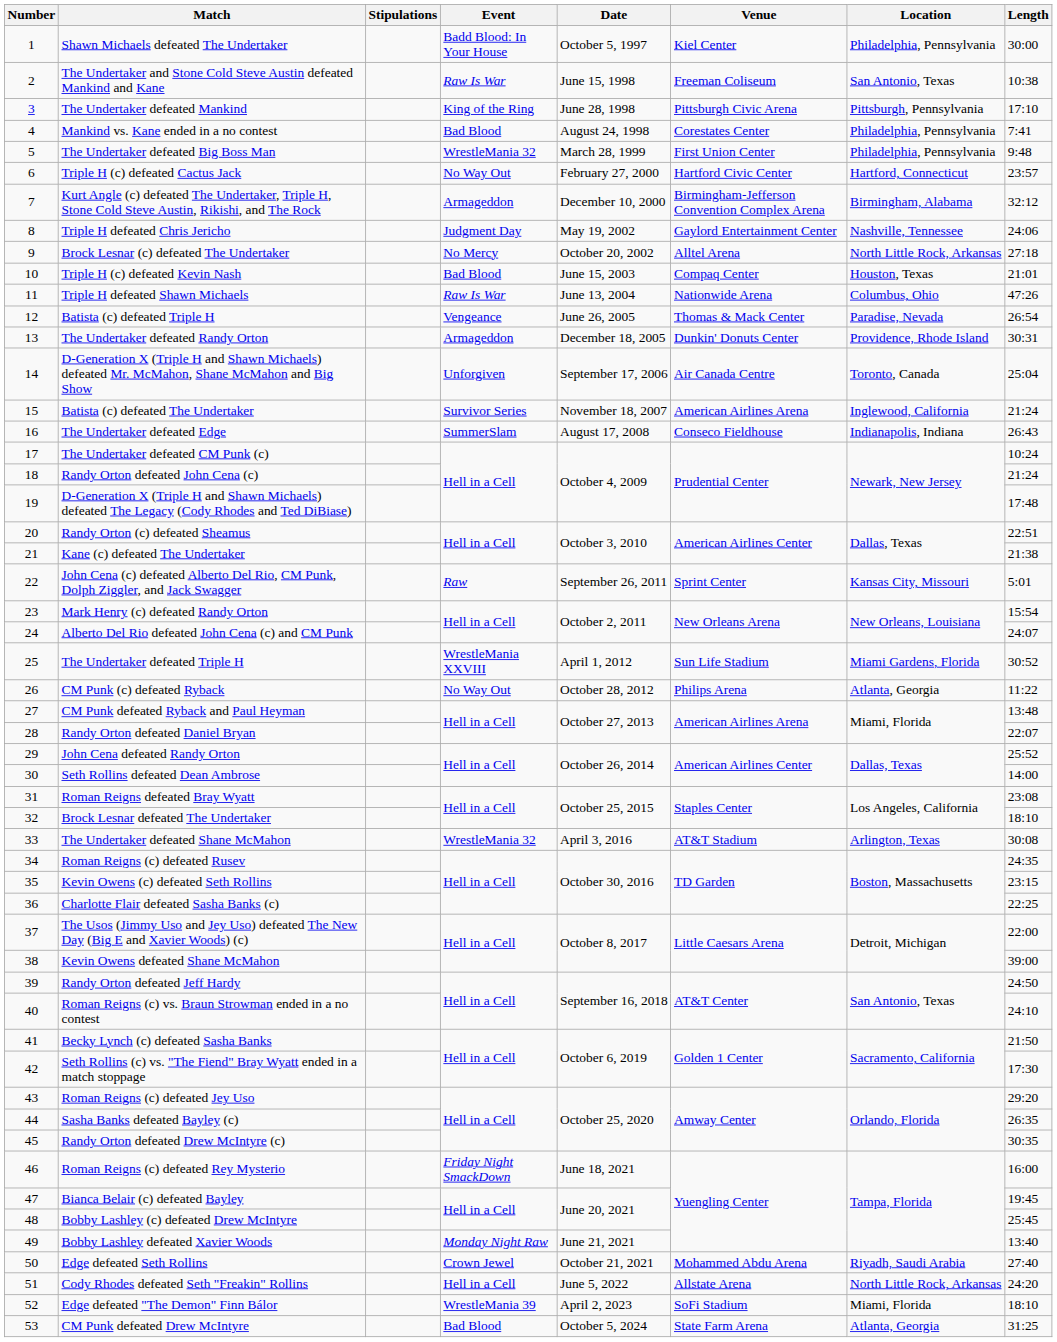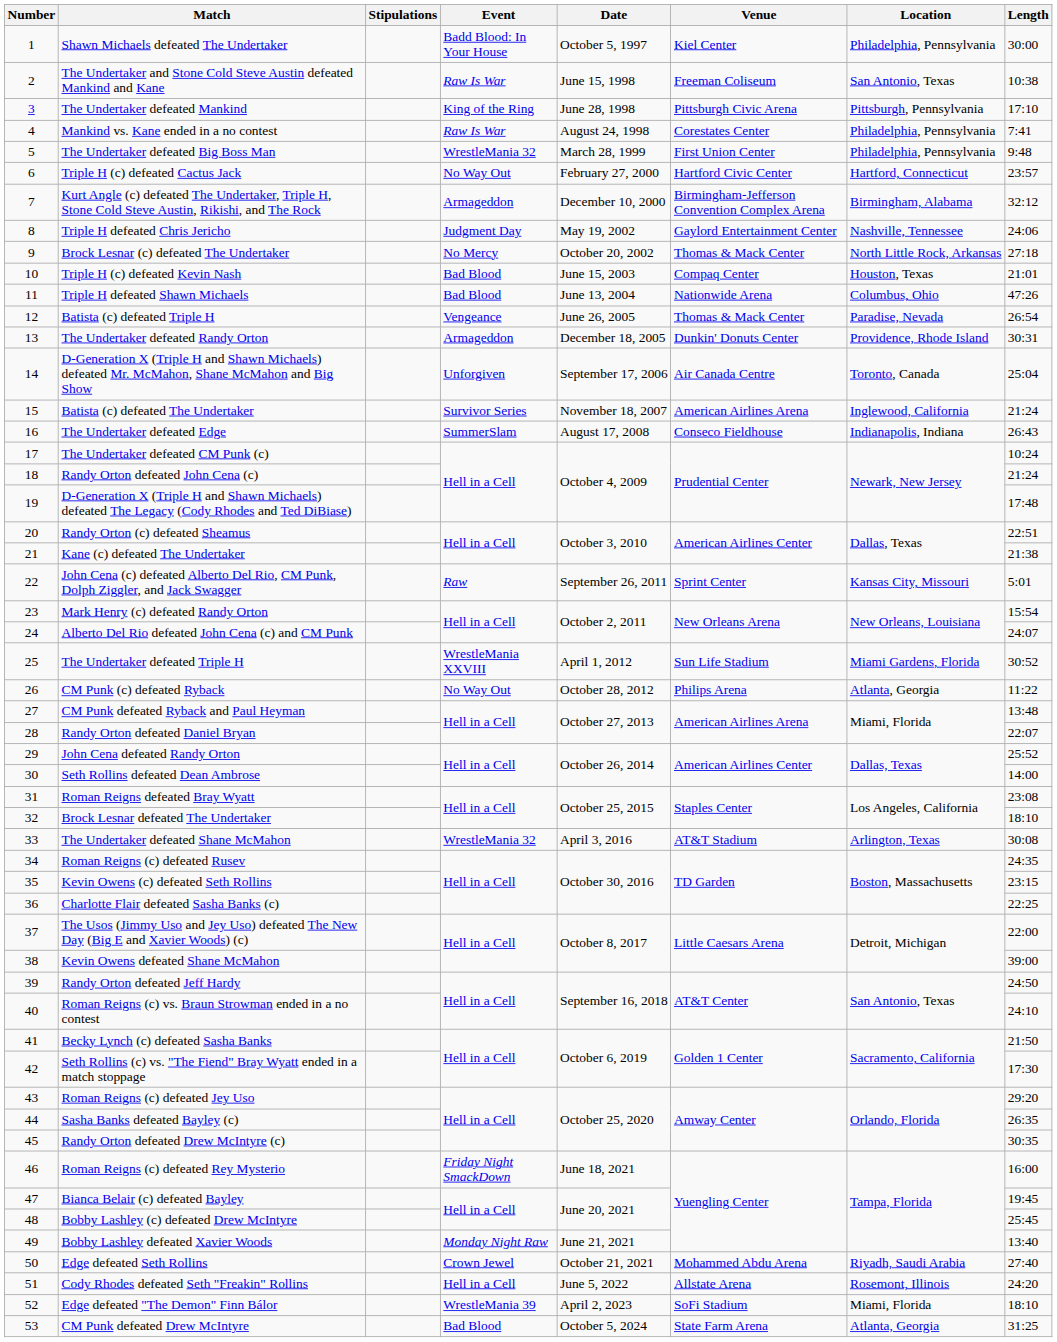 <table class="wikitable sortable">
 <tr>
 <th>Number</th>
 <th>Match</th>
 <th>Stipulations</th>
 <th>Event</th>
 <th>Date</th>
 <th>Venue</th>
 <th>Location</th>
 <th>Length</th>
 </tr>
 <tr>
 <td align=center>1</td>
 <td><a href='#'>Shawn Michaels</a> defeated <a href='#'>The Undertaker</a></td>
 <td></td>
 <td><a href='#'>Badd Blood: In Your House</a></td>
 <td>October 5, 1997</td>
 <td><a href='#'>Kiel Center</a></td>
 <td><a href='#'>Philadelphia</a>, Pennsylvania</td>
 <td>30:00</td>
 </tr>
 <tr>
 <td align=center>2</td>
 <td><a href='#'>The Undertaker</a> and <a href='#'>Stone Cold Steve Austin</a> defeated <a href='#'>Mankind</a> and <a href='#'>Kane</a></td>
 <td></td>
 <td><em><a href='#'>Raw Is War</a></em></td>
 <td>June 15, 1998</td>
 <td><a href='#'>Freeman Coliseum</a></td>
 <td><a href='#'>San Antonio</a>, Texas</td>
 <td>10:38</td>
 </tr>
 <tr>
 <td align=center><a href='#'>3</a></td>
 <td><a href='#'>The Undertaker</a> defeated <a href='#'>Mankind</a></td>
 <td></td>
 <td><a href='#'>King of the Ring</a></td>
 <td>June 28, 1998</td>
 <td><a href='#'>Pittsburgh Civic Arena</a></td>
 <td><a href='#'>Pittsburgh</a>, Pennsylvania</td>
 <td>17:10</td>
 </tr>
 <tr>
 <td align=center>4</td>
 <td><a href='#'>Mankind</a> vs. <a href='#'>Kane</a> ended in a no contest</td>
 <td></td>
-<td><a href='#'>Bad Blood</a></td>
+<td><em><a href='#'>Raw Is War</a></em></td>
 <td>August 24, 1998</td>
 <td><a href='#'>Corestates Center</a></td>
 <td><a href='#'>Philadelphia</a>, Pennsylvania</td>
 <td>7:41</td>
 </tr>
 <tr>
 <td align=center>5</td>
 <td><a href='#'>The Undertaker</a> defeated <a href='#'>Big Boss Man</a></td>
 <td></td>
 <td><a href='#'>WrestleMania 32</a></td>
 <td>March 28, 1999</td>
 <td><a href='#'>First Union Center</a></td>
 <td><a href='#'>Philadelphia</a>, Pennsylvania</td>
 <td>9:48</td>
 </tr>
 <tr>
 <td align=center>6</td>
 <td><a href='#'>Triple H</a> (c) defeated <a href='#'>Cactus Jack</a></td>
 <td></td>
 <td><a href='#'>No Way Out</a></td>
 <td>February 27, 2000</td>
 <td><a href='#'>Hartford Civic Center</a></td>
 <td><a href='#'>Hartford, Connecticut</a></td>
 <td>23:57</td>
 </tr>
 <tr>
 <td align=center>7</td>
 <td><a href='#'>Kurt Angle</a> (c) defeated <a href='#'>The Undertaker</a>, <a href='#'>Triple H</a>, <a href='#'>Stone Cold Steve Austin</a>, <a href='#'>Rikishi</a>, and <a href='#'>The Rock</a></td>
 <td></td>
 <td><a href='#'>Armageddon</a></td>
 <td>December 10, 2000</td>
 <td><a href='#'>Birmingham-Jefferson Convention Complex Arena</a></td>
 <td><a href='#'>Birmingham, Alabama</a></td>
 <td>32:12</td>
 </tr>
 <tr>
 <td align=center>8</td>
 <td><a href='#'>Triple H</a> defeated <a href='#'>Chris Jericho</a></td>
 <td></td>
 <td><a href='#'>Judgment Day</a></td>
 <td>May 19, 2002</td>
 <td><a href='#'>Gaylord Entertainment Center</a></td>
 <td><a href='#'>Nashville, Tennessee</a></td>
 <td>24:06</td>
 </tr>
 <tr>
 <td align=center>9</td>
 <td><a href='#'>Brock Lesnar</a> (c) defeated <a href='#'>The Undertaker</a></td>
 <td></td>
 <td><a href='#'>No Mercy</a></td>
 <td>October 20, 2002</td>
-<td><a href='#'>Alltel Arena</a></td>
+<td><a href='#'>Thomas & Mack Center</a></td>
 <td style="white-space:nowrap;"><a href='#'>North Little Rock, Arkansas</a></td>
 <td>27:18</td>
 </tr>
 <tr>
 <td align=center>10</td>
 <td><a href='#'>Triple H</a> (c) defeated <a href='#'>Kevin Nash</a></td>
 <td></td>
 <td><a href='#'>Bad Blood</a></td>
 <td>June 15, 2003</td>
 <td><a href='#'>Compaq Center</a></td>
 <td><a href='#'>Houston</a>, Texas</td>
 <td>21:01</td>
 </tr>
 <tr>
 <td align=center>11</td>
 <td><a href='#'>Triple H</a> defeated <a href='#'>Shawn Michaels</a></td>
 <td></td>
-<td><em><a href='#'>Raw Is War</a></em></td>
+<td><a href='#'>Bad Blood</a></td>
 <td>June 13, 2004</td>
 <td><a href='#'>Nationwide Arena</a></td>
 <td><a href='#'>Columbus, Ohio</a></td>
 <td>47:26</td>
 </tr>
 <tr>
 <td align=center>12</td>
 <td><a href='#'>Batista</a> (c) defeated <a href='#'>Triple H</a></td>
 <td></td>
 <td><a href='#'>Vengeance</a></td>
 <td>June 26, 2005</td>
 <td><a href='#'>Thomas & Mack Center</a></td>
 <td><a href='#'>Paradise, Nevada</a></td>
 <td>26:54</td>
 </tr>
 <tr>
 <td align=center>13</td>
 <td><a href='#'>The Undertaker</a> defeated <a href='#'>Randy Orton</a></td>
 <td></td>
 <td><a href='#'>Armageddon</a></td>
 <td>December 18, 2005</td>
 <td><a href='#'>Dunkin' Donuts Center</a></td>
 <td><a href='#'>Providence, Rhode Island</a></td>
 <td>30:31</td>
 </tr>
 <tr>
 <td align=center>14</td>
 <td><a href='#'>D-Generation X</a> (<a href='#'>Triple H</a> and <a href='#'>Shawn Michaels</a>) defeated <a href='#'>Mr. McMahon</a>, <a href='#'>Shane McMahon</a> and <a href='#'>Big Show</a></td>
 <td></td>
 <td><a href='#'>Unforgiven</a></td>
 <td style="white-space:nowrap;">September 17, 2006</td>
 <td><a href='#'>Air Canada Centre</a></td>
 <td><a href='#'>Toronto</a>, Canada</td>
 <td>25:04</td>
 </tr>
 <tr>
 <td align=center>15</td>
 <td><a href='#'>Batista</a> (c) defeated <a href='#'>The Undertaker</a></td>
 <td></td>
 <td><a href='#'>Survivor Series</a></td>
 <td>November 18, 2007</td>
 <td><a href='#'>American Airlines Arena</a></td>
 <td><a href='#'>Inglewood, California</a></td>
 <td>21:24</td>
 </tr>
 <tr>
 <td align=center>16</td>
 <td><a href='#'>The Undertaker</a> defeated <a href='#'>Edge</a></td>
 <td></td>
 <td><a href='#'>SummerSlam</a></td>
 <td>August 17, 2008</td>
 <td><a href='#'>Conseco Fieldhouse</a></td>
 <td><a href='#'>Indianapolis</a>, Indiana</td>
 <td>26:43</td>
 </tr>
 <tr>
 <td align=center>17</td>
 <td><a href='#'>The Undertaker</a> defeated <a href='#'>CM Punk</a> (c)</td>
 <td></td>
 <td rowspan=3><a href='#'>Hell in a Cell</a></td>
 <td rowspan=3>October 4, 2009</td>
 <td rowspan=3><a href='#'>Prudential Center</a></td>
 <td rowspan=3><a href='#'>Newark, New Jersey</a></td>
 <td>10:24</td>
 </tr>
 <tr>
 <td align=center>18</td>
 <td><a href='#'>Randy Orton</a> defeated <a href='#'>John Cena</a> (c)</td>
 <td></td>
 <td>21:24</td>
 </tr>
 <tr>
 <td align=center>19</td>
 <td><a href='#'>D-Generation X</a> (<a href='#'>Triple H</a> and <a href='#'>Shawn Michaels</a>) defeated <a href='#'>The Legacy</a> (<a href='#'>Cody Rhodes</a> and <a href='#'>Ted DiBiase</a>)</td>
 <td></td>
 <td>17:48</td>
 </tr>
 <tr>
 <td align=center>20</td>
 <td><a href='#'>Randy Orton</a> (c) defeated <a href='#'>Sheamus</a></td>
 <td></td>
 <td rowspan=2><a href='#'>Hell in a Cell</a></td>
 <td rowspan=2>October 3, 2010</td>
 <td rowspan=2><a href='#'>American Airlines Center</a></td>
 <td rowspan=2><a href='#'>Dallas</a>, Texas</td>
 <td>22:51</td>
 </tr>
 <tr>
 <td align=center>21</td>
 <td><a href='#'>Kane</a> (c) defeated <a href='#'>The Undertaker</a></td>
 <td></td>
 <td>21:38</td>
 </tr>
 <tr>
 <td align=center>22</td>
 <td><a href='#'>John Cena</a> (c) defeated <a href='#'>Alberto Del Rio</a>, <a href='#'>CM Punk</a>, <a href='#'>Dolph Ziggler</a>, and <a href='#'>Jack Swagger</a></td>
 <td></td>
 <td><em><a href='#'>Raw</a></em><br></td>
 <td>September 26, 2011</td>
 <td><a href='#'>Sprint Center</a></td>
 <td><a href='#'>Kansas City, Missouri</a></td>
 <td>5:01</td>
 </tr>
 <tr>
 <td align=center>23</td>
 <td><a href='#'>Mark Henry</a> (c) defeated <a href='#'>Randy Orton</a></td>
 <td></td>
 <td rowspan=2><a href='#'>Hell in a Cell</a></td>
 <td rowspan=2>October 2, 2011</td>
 <td rowspan=2><a href='#'>New Orleans Arena</a></td>
 <td rowspan=2><a href='#'>New Orleans, Louisiana</a></td>
 <td>15:54</td>
 </tr>
 <tr>
 <td align=center>24</td>
 <td><a href='#'>Alberto Del Rio</a> defeated <a href='#'>John Cena</a> (c) and <a href='#'>CM Punk</a></td>
 <td></td>
 <td>24:07</td>
 </tr>
 <tr>
 <td align=center>25</td>
 <td><a href='#'>The Undertaker</a> defeated <a href='#'>Triple H</a></td>
 <td></td>
 <td><a href='#'>WrestleMania XXVIII</a></td>
 <td>April 1, 2012</td>
 <td><a href='#'>Sun Life Stadium</a></td>
 <td><a href='#'>Miami Gardens, Florida</a></td>
 <td>30:52</td>
 </tr>
 <tr>
 <td align=center>26</td>
 <td><a href='#'>CM Punk</a> (c) defeated <a href='#'>Ryback</a></td>
 <td></td>
 <td><a href='#'>No Way Out</a></td>
 <td>October 28, 2012</td>
 <td><a href='#'>Philips Arena</a></td>
 <td><a href='#'>Atlanta</a>, Georgia</td>
 <td>11:22</td>
 </tr>
 <tr>
 <td align=center>27</td>
 <td><a href='#'>CM Punk</a> defeated <a href='#'>Ryback</a> and <a href='#'>Paul Heyman</a></td>
 <td></td>
 <td rowspan=2><a href='#'>Hell in a Cell</a></td>
 <td rowspan=2>October 27, 2013</td>
 <td rowspan=2><a href='#'>American Airlines Arena</a></td>
 <td rowspan=2>Miami, Florida</td>
 <td>13:48</td>
 </tr>
 <tr>
 <td align=center>28</td>
 <td><a href='#'>Randy Orton</a> defeated <a href='#'>Daniel Bryan</a></td>
 <td></td>
 <td>22:07</td>
 </tr>
 <tr>
 <td align=center>29</td>
 <td><a href='#'>John Cena</a> defeated <a href='#'>Randy Orton</a></td>
 <td></td>
 <td rowspan=2><a href='#'>Hell in a Cell</a></td>
 <td rowspan=2>October 26, 2014</td>
 <td rowspan=2><a href='#'>American Airlines Center</a></td>
 <td rowspan=2><a href='#'>Dallas, Texas</a></td>
 <td>25:52</td>
 </tr>
 <tr>
 <td align=center>30</td>
 <td><a href='#'>Seth Rollins</a> defeated <a href='#'>Dean Ambrose</a></td>
 <td></td>
 <td>14:00</td>
 </tr>
 <tr>
 <td align=center>31</td>
 <td><a href='#'>Roman Reigns</a> defeated <a href='#'>Bray Wyatt</a></td>
 <td></td>
 <td rowspan=2><a href='#'>Hell in a Cell</a></td>
 <td rowspan=2>October 25, 2015</td>
 <td rowspan=2><a href='#'>Staples Center</a></td>
 <td rowspan=2>Los Angeles, California</td>
 <td>23:08</td>
 </tr>
 <tr>
 <td align=center>32</td>
 <td><a href='#'>Brock Lesnar</a> defeated <a href='#'>The Undertaker</a></td>
 <td></td>
 <td>18:10</td>
 </tr>
 <tr>
 <td align=center>33</td>
 <td><a href='#'>The Undertaker</a> defeated <a href='#'>Shane McMahon</a></td>
 <td></td>
 <td><a href='#'>WrestleMania 32</a></td>
 <td>April 3, 2016</td>
 <td><a href='#'>AT&T Stadium</a></td>
 <td><a href='#'>Arlington, Texas</a></td>
 <td>30:08</td>
 </tr>
 <tr>
 <td align=center>34</td>
 <td><a href='#'>Roman Reigns</a> (c) defeated <a href='#'>Rusev</a></td>
 <td></td>
 <td rowspan=3><a href='#'>Hell in a Cell</a></td>
 <td rowspan=3>October 30, 2016</td>
 <td rowspan=3><a href='#'>TD Garden</a></td>
 <td rowspan=3><a href='#'>Boston</a>, Massachusetts</td>
 <td>24:35</td>
 </tr>
 <tr>
 <td align=center>35</td>
 <td><a href='#'>Kevin Owens</a> (c) defeated <a href='#'>Seth Rollins</a></td>
 <td></td>
 <td>23:15</td>
 </tr>
 <tr>
 <td align=center>36</td>
 <td><a href='#'>Charlotte Flair</a> defeated <a href='#'>Sasha Banks</a> (c)</td>
 <td></td>
 <td>22:25</td>
 </tr>
 <tr>
 <td align=center>37</td>
 <td><a href='#'>The Usos</a> (<a href='#'>Jimmy Uso</a> and <a href='#'>Jey Uso</a>) defeated <a href='#'>The New Day</a> (<a href='#'>Big E</a> and <a href='#'>Xavier Woods</a>) (c)</td>
 <td></td>
 <td rowspan=2><a href='#'>Hell in a Cell</a></td>
 <td rowspan=2>October 8, 2017</td>
 <td rowspan=2><a href='#'>Little Caesars Arena</a></td>
 <td rowspan=2>Detroit, Michigan</td>
 <td>22:00</td>
 </tr>
 <tr>
 <td align=center>38</td>
 <td><a href='#'>Kevin Owens</a> defeated <a href='#'>Shane McMahon</a></td>
 <td></td>
 <td>39:00</td>
 </tr>
 <tr>
 <td align=center>39</td>
 <td><a href='#'>Randy Orton</a> defeated <a href='#'>Jeff Hardy</a></td>
 <td></td>
 <td rowspan=2><a href='#'>Hell in a Cell</a></td>
 <td rowspan=2>September 16, 2018</td>
 <td rowspan=2><a href='#'>AT&T Center</a></td>
 <td rowspan=2><a href='#'>San Antonio</a>, Texas</td>
 <td>24:50</td>
 </tr>
 <tr>
 <td align=center>40</td>
 <td><a href='#'>Roman Reigns</a> (c) vs. <a href='#'>Braun Strowman</a> ended in a no contest</td>
 <td></td>
 <td>24:10</td>
 </tr>
 <tr>
 <td align=center>41</td>
 <td><a href='#'>Becky Lynch</a> (c) defeated <a href='#'>Sasha Banks</a></td>
 <td></td>
 <td rowspan=2><a href='#'>Hell in a Cell</a></td>
 <td rowspan=2>October 6, 2019</td>
 <td rowspan=2><a href='#'>Golden 1 Center</a></td>
 <td rowspan=2><a href='#'>Sacramento, California</a></td>
 <td>21:50</td>
 </tr>
 <tr>
 <td align=center>42</td>
 <td><a href='#'>Seth Rollins</a> (c) vs. <a href='#'>"The Fiend" Bray Wyatt</a> ended in a match stoppage</td>
 <td></td>
 <td>17:30</td>
 </tr>
 <tr>
 <td align=center>43</td>
 <td><a href='#'>Roman Reigns</a> (c) defeated <a href='#'>Jey Uso</a></td>
 <td></td>
 <td rowspan=3><a href='#'>Hell in a Cell</a></td>
 <td rowspan=3>October 25, 2020</td>
 <td rowspan=3><a href='#'>Amway Center</a></td>
 <td rowspan=3><a href='#'>Orlando, Florida</a></td>
 <td>29:20</td>
 </tr>
 <tr>
 <td align=center>44</td>
 <td><a href='#'>Sasha Banks</a> defeated <a href='#'>Bayley</a> (c)</td>
 <td></td>
 <td>26:35</td>
 </tr>
 <tr>
 <td align=center>45</td>
 <td><a href='#'>Randy Orton</a> defeated <a href='#'>Drew McIntyre</a> (c)</td>
 <td></td>
 <td>30:35</td>
 </tr>
 <tr>
 <td align=center>46</td>
 <td><a href='#'>Roman Reigns</a> (c) defeated <a href='#'>Rey Mysterio</a></td>
 <td></td>
 <td><em><a href='#'>Friday Night SmackDown</a></em></td>
 <td>June 18, 2021</td>
 <td rowspan="4"><a href='#'>Yuengling Center</a></td>
 <td rowspan="4"><a href='#'>Tampa, Florida</a></td>
 <td>16:00</td>
 </tr>
 <tr>
 <td align=center>47</td>
 <td><a href='#'>Bianca Belair</a> (c) defeated <a href='#'>Bayley</a></td>
 <td></td>
 <td rowspan=2><a href='#'>Hell in a Cell</a></td>
 <td rowspan=2>June 20, 2021</td>
 <td>19:45</td>
 </tr>
 <tr>
 <td align=center>48</td>
 <td><a href='#'>Bobby Lashley</a> (c) defeated <a href='#'>Drew McIntyre</a></td>
 <td></td>
 <td>25:45</td>
 </tr>
 <tr>
 <td align=center>49</td>
 <td><a href='#'>Bobby Lashley</a> defeated <a href='#'>Xavier Woods</a></td>
 <td></td>
 <td><em><a href='#'>Monday Night Raw</a></em></td>
 <td>June 21, 2021</td>
 <td>13:40</td>
 </tr>
 <tr>
 <td align=center>50</td>
 <td><a href='#'>Edge</a> defeated <a href='#'>Seth Rollins</a></td>
 <td></td>
 <td><a href='#'>Crown Jewel</a></td>
 <td>October 21, 2021</td>
 <td><a href='#'>Mohammed Abdu Arena</a></td>
 <td><a href='#'>Riyadh, Saudi Arabia</a></td>
 <td>27:40</td>
 </tr>
 <tr>
 <td align=center>51</td>
 <td><a href='#'>Cody Rhodes</a> defeated <a href='#'>Seth "Freakin" Rollins</a></td>
 <td></td>
 <td><a href='#'>Hell in a Cell</a></td>
 <td>June 5, 2022</td>
 <td><a href='#'>Allstate Arena</a></td>
-<td style="white-space:nowrap;"><a href='#'>North Little Rock, Arkansas</a></td>
+<td><a href='#'>Rosemont, Illinois</a></td>
 <td>24:20</td>
 </tr>
 <tr>
 <td align=center>52</td>
 <td><a href='#'>Edge</a> defeated <a href='#'>"The Demon" Finn Bálor</a></td>
 <td></td>
 <td><a href='#'>WrestleMania 39</a></td>
 <td>April 2, 2023</td>
 <td><a href='#'>SoFi Stadium</a></td>
 <td>Miami, Florida</td>
 <td>18:10</td>
 </tr>
 <tr>
 <td align=center>53</td>
 <td><a href='#'>CM Punk</a> defeated <a href='#'>Drew McIntyre</a></td>
 <td></td>
 <td><a href='#'>Bad Blood</a></td>
 <td>October 5, 2024</td>
 <td><a href='#'>State Farm Arena</a></td>
 <td><a href='#'>Atlanta, Georgia</a></td>
 <td>31:25</td>
 </tr>
 </table>
